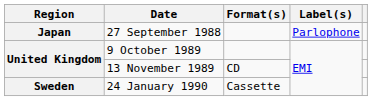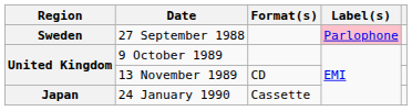 <table class="wikitable plainrowheaders">
 <tr>
 <th scope="col">Region</th>
 <th scope="col">Date</th>
 <th scope="col">Format(s)</th>
 <th scope="col">Label(s)</th>
 <th scope="col"></th>
 </tr>
 <tr>
-<th scope="row">Japan</th>
+<th scope="row">Sweden</th>
 <td>27 September 1988</td>
 <td></td>
-<td><a href='#'>Parlophone</a></td>
+<td style="background: pink;"><a href='#'>Parlophone</a></td>
 <td></td>
 </tr>
 <tr>
 <th scope="row" rowspan="2">United Kingdom</th>
 <td>9 October 1989</td>
 <td></td>
 <td rowspan="3"><a href='#'>EMI</a></td>
 <td></td>
 </tr>
 <tr>
 <td>13 November 1989</td>
 <td>CD</td>
 <td></td>
 </tr>
 <tr>
-<th scope="row">Sweden</th>
+<th scope="row">Japan</th>
 <td>24 January 1990</td>
 <td>Cassette</td>
 <td></td>
 </tr>
 </table>
